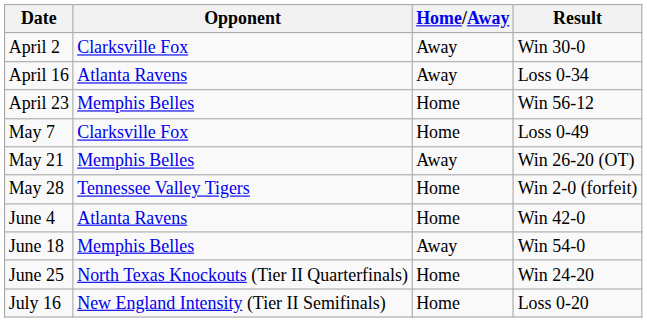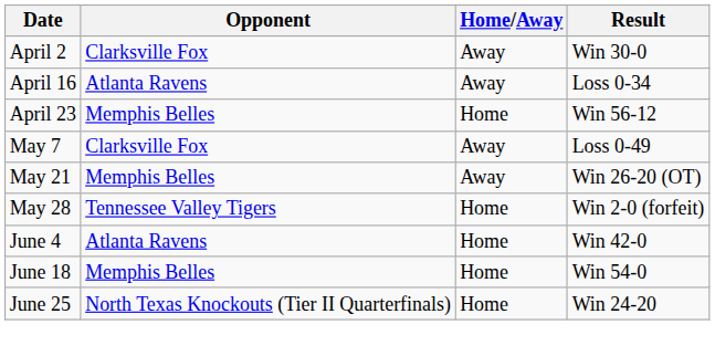 <table class="wikitable">
 <tr>
 <th>Date</th>
 <th>Opponent</th>
 <th><a href='#'>Home</a>/<a href='#'>Away</a></th>
 <th>Result</th>
 </tr>
 <tr>
 <td>April 2</td>
 <td><a href='#'>Clarksville Fox</a></td>
 <td>Away</td>
 <td>Win 30-0</td>
 </tr>
 <tr>
 <td>April 16</td>
 <td><a href='#'>Atlanta Ravens</a></td>
 <td>Away</td>
 <td>Loss 0-34</td>
 </tr>
 <tr>
 <td>April 23</td>
 <td><a href='#'>Memphis Belles</a></td>
 <td>Home</td>
 <td>Win 56-12</td>
 </tr>
 <tr>
 <td>May 7</td>
 <td><a href='#'>Clarksville Fox</a></td>
-<td>Home</td>
+<td>Away</td>
 <td>Loss 0-49</td>
 </tr>
 <tr>
 <td>May 21</td>
 <td><a href='#'>Memphis Belles</a></td>
 <td>Away</td>
 <td>Win 26-20 (OT)</td>
 </tr>
 <tr>
 <td>May 28</td>
 <td><a href='#'>Tennessee Valley Tigers</a></td>
 <td>Home</td>
 <td>Win 2-0 (forfeit)</td>
 </tr>
 <tr>
 <td>June 4</td>
 <td><a href='#'>Atlanta Ravens</a></td>
 <td>Home</td>
 <td>Win 42-0</td>
 </tr>
 <tr>
 <td>June 18</td>
 <td><a href='#'>Memphis Belles</a></td>
-<td>Away</td>
+<td>Home</td>
 <td>Win 54-0</td>
 </tr>
 <tr>
 <td>June 25</td>
 <td><a href='#'>North Texas Knockouts</a> (Tier II Quarterfinals)</td>
 <td>Home</td>
 <td>Win 24-20</td>
 </tr>
-<tr>
-<td>July 16</td>
-<td><a href='#'>New England Intensity</a> (Tier II Semifinals)</td>
-<td>Home</td>
-<td>Loss 0-20</td>
-</tr>
 </table>
